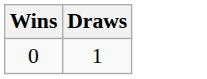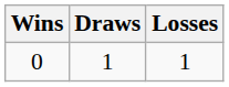 <table class="wikitable">
 <tr>
 <th>Wins</th>
 <th>Draws</th>
+<th>Losses</th>
 </tr>
 <tr>
 <td align=center>0</td>
 <td align=center>1</td>
+<td align=center>1</td>
 </tr>
 </table>
